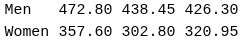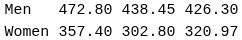 <table>
 <tr>
 <td>Men<br></td>
 <td></td>
 <td>472.80</td>
 <td></td>
 <td>438.45</td>
 <td></td>
 <td>426.30</td>
 </tr>
 <tr>
 <td>Women<br></td>
 <td></td>
-<td>357.60</td>
+<td>357.40</td>
 <td></td>
 <td>302.80</td>
 <td></td>
-<td>320.95</td>
+<td>320.97</td>
 </tr>
 </table>
